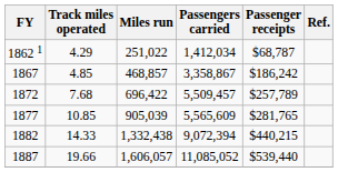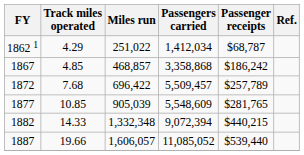 <table class="wikitable">
 <tr>
 <th>FY</th>
 <th>Track miles<br>operated</th>
 <th>Miles run</th>
 <th>Passengers<br>carried</th>
 <th>Passenger<br>receipts</th>
 <th>Ref.</th>
 </tr>
 <tr style="text-align: center;">
 <td>1862 <sup>1</sup></td>
 <td>4.29</td>
 <td>251,022</td>
 <td>1,412,034</td>
 <td>$68,787</td>
 <td></td>
 </tr>
 <tr style="text-align: center;">
 <td>1867</td>
 <td>4.85</td>
 <td>468,857</td>
-<td>3,358,867</td>
+<td>3,358,868</td>
 <td>$186,242</td>
 <td></td>
 </tr>
 <tr style="text-align: center;">
 <td>1872</td>
 <td>7.68</td>
 <td>696,422</td>
 <td>5,509,457</td>
 <td>$257,789</td>
 <td></td>
 </tr>
 <tr style="text-align: center;">
 <td>1877</td>
 <td>10.85</td>
 <td>905,039</td>
-<td>5,565,609</td>
+<td>5,548,609</td>
 <td>$281,765</td>
 <td></td>
 </tr>
 <tr style="text-align: center;">
 <td>1882</td>
 <td>14.33</td>
-<td>1,332,438</td>
+<td>1,332,348</td>
 <td>9,072,394</td>
 <td>$440,215</td>
 <td></td>
 </tr>
 <tr style="text-align: center;">
 <td>1887</td>
 <td>19.66</td>
 <td>1,606,057</td>
 <td>11,085,052</td>
 <td>$539,440</td>
 <td></td>
 </tr>
 <tr>
 </tr>
 </table>
